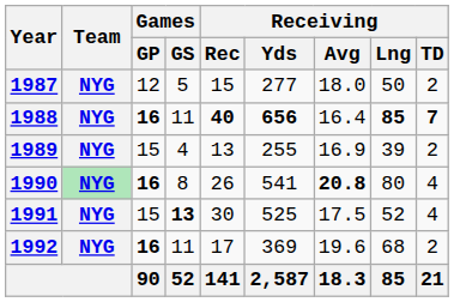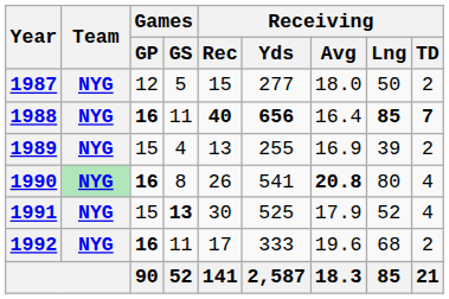 <table class="wikitable" style="text-align:center">
 <tr>
 <th rowspan="2">Year</th>
 <th rowspan="2">Team</th>
 <th colspan="2">Games</th>
 <th colspan="5">Receiving</th>
 </tr>
 <tr>
 <th>GP</th>
 <th>GS</th>
 <th>Rec</th>
 <th>Yds</th>
 <th>Avg</th>
 <th>Lng</th>
 <th>TD</th>
 </tr>
 <tr>
 <th><a href='#'>1987</a></th>
 <th><a href='#'>NYG</a></th>
 <td>12</td>
 <td>5</td>
 <td>15</td>
 <td>277</td>
 <td>18.0</td>
 <td>50</td>
 <td>2</td>
 </tr>
 <tr>
 <th><a href='#'>1988</a></th>
 <th><a href='#'>NYG</a></th>
 <td><strong>16</strong></td>
 <td>11</td>
 <td><strong>40</strong></td>
 <td><strong>656</strong></td>
 <td>16.4</td>
 <td><strong>85</strong></td>
 <td><strong>7</strong></td>
 </tr>
 <tr>
 <th><a href='#'>1989</a></th>
 <th><a href='#'>NYG</a></th>
 <td>15</td>
 <td>4</td>
 <td>13</td>
 <td>255</td>
 <td>16.9</td>
 <td>39</td>
 <td>2</td>
 </tr>
 <tr>
 <th><a href='#'>1990</a></th>
 <th style="background:#afe6ba; width:3em;"><a href='#'>NYG</a></th>
 <td><strong>16</strong></td>
 <td>8</td>
 <td>26</td>
 <td>541</td>
 <td><strong>20.8</strong></td>
 <td>80</td>
 <td>4</td>
 </tr>
 <tr>
 <th><a href='#'>1991</a></th>
 <th><a href='#'>NYG</a></th>
 <td>15</td>
 <td><strong>13</strong></td>
 <td>30</td>
 <td>525</td>
-<td>17.5</td>
+<td>17.9</td>
 <td>52</td>
 <td>4</td>
 </tr>
 <tr>
 <th><a href='#'>1992</a></th>
 <th><a href='#'>NYG</a></th>
 <td><strong>16</strong></td>
 <td>11</td>
 <td>17</td>
-<td>369</td>
+<td>333</td>
 <td>19.6</td>
 <td>68</td>
 <td>2</td>
 </tr>
 <tr>
 <th colspan="2"></th>
 <th>90</th>
 <th>52</th>
 <th>141</th>
 <th>2,587</th>
 <th>18.3</th>
 <th>85</th>
 <th>21</th>
 </tr>
 </table>
